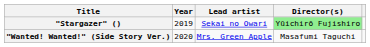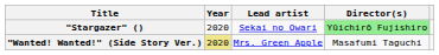 <table class="wikitable plainrowheaders" style="text-align:center;">
 <tr>
 <th scope="col">Title</th>
 <th scope="col">Year</th>
 <th scope="col">Lead artist</th>
 <th scope="col">Director(s)</th>
 <th scope="col"></th>
 </tr>
 <tr>
 <th scope="row">"Stargazer" ()</th>
-<td>2019</td>
+<td>2020</td>
 <td><a href='#'>Sekai no Owari</a></td>
 <td style="background: lightgreen;">Yūichirō Fujishiro</td>
 <td></td>
 </tr>
 <tr>
 <th scope="row">"Wanted! Wanted!" (Side Story Ver.)</th>
-<td>2020</td>
+<td style="background: khaki;">2020</td>
 <td><a href='#'>Mrs. Green Apple</a></td>
 <td>Masafumi Taguchi</td>
 <td></td>
 </tr>
 </table>
